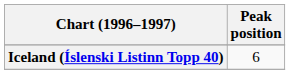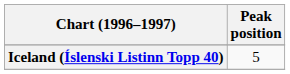 <table class="wikitable sortable plainrowheaders" style="text-align:center">
 <tr>
 <th>Chart (1996–1997)</th>
 <th>Peak<br>position</th>
 </tr>
 <tr>
 </tr>
 <tr>
 </tr>
 <tr>
 </tr>
 <tr>
 </tr>
 <tr>
 <th scope="row">Iceland (<a href='#'>Íslenski Listinn Topp 40</a>)</th>
-<td>6</td>
+<td>5</td>
 </tr>
 <tr>
 </tr>
 <tr>
 </tr>
 <tr>
 </tr>
 <tr>
 </tr>
 <tr>
 </tr>
 </table>
